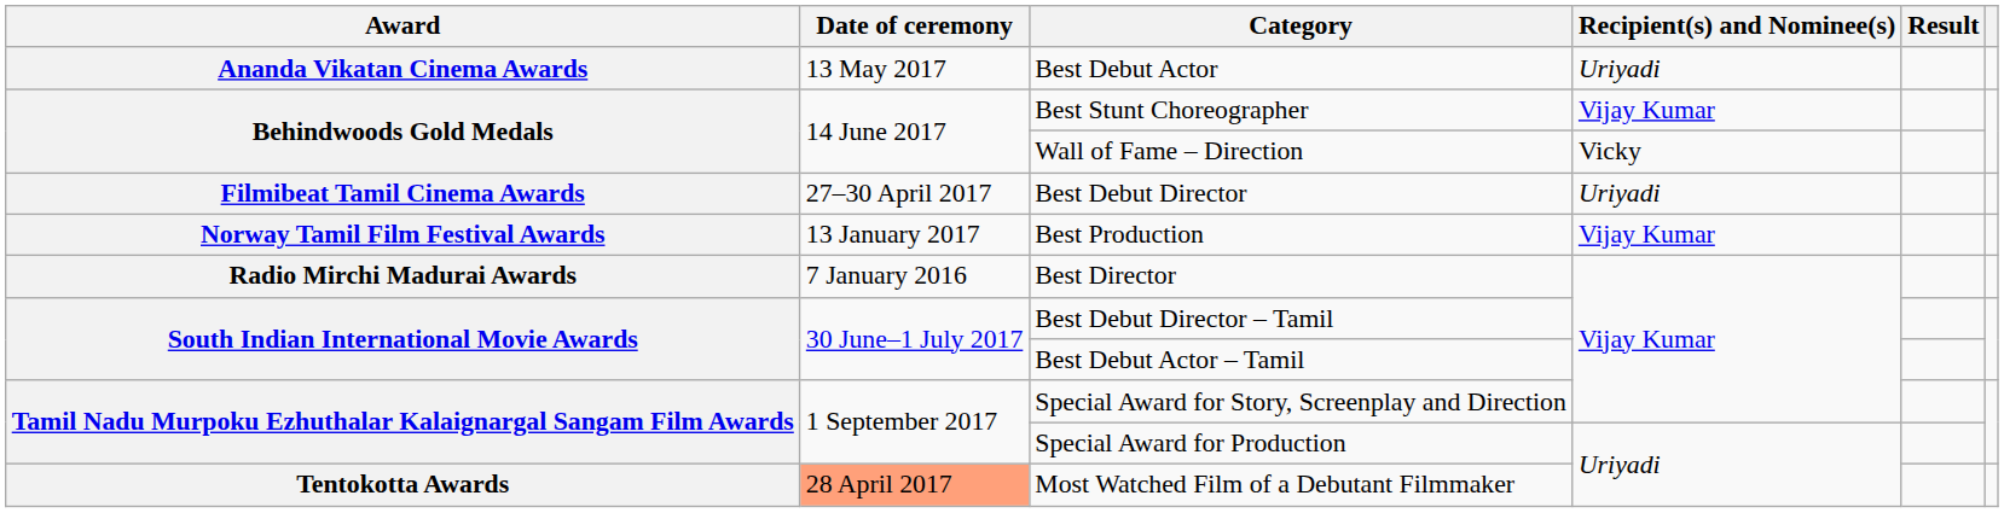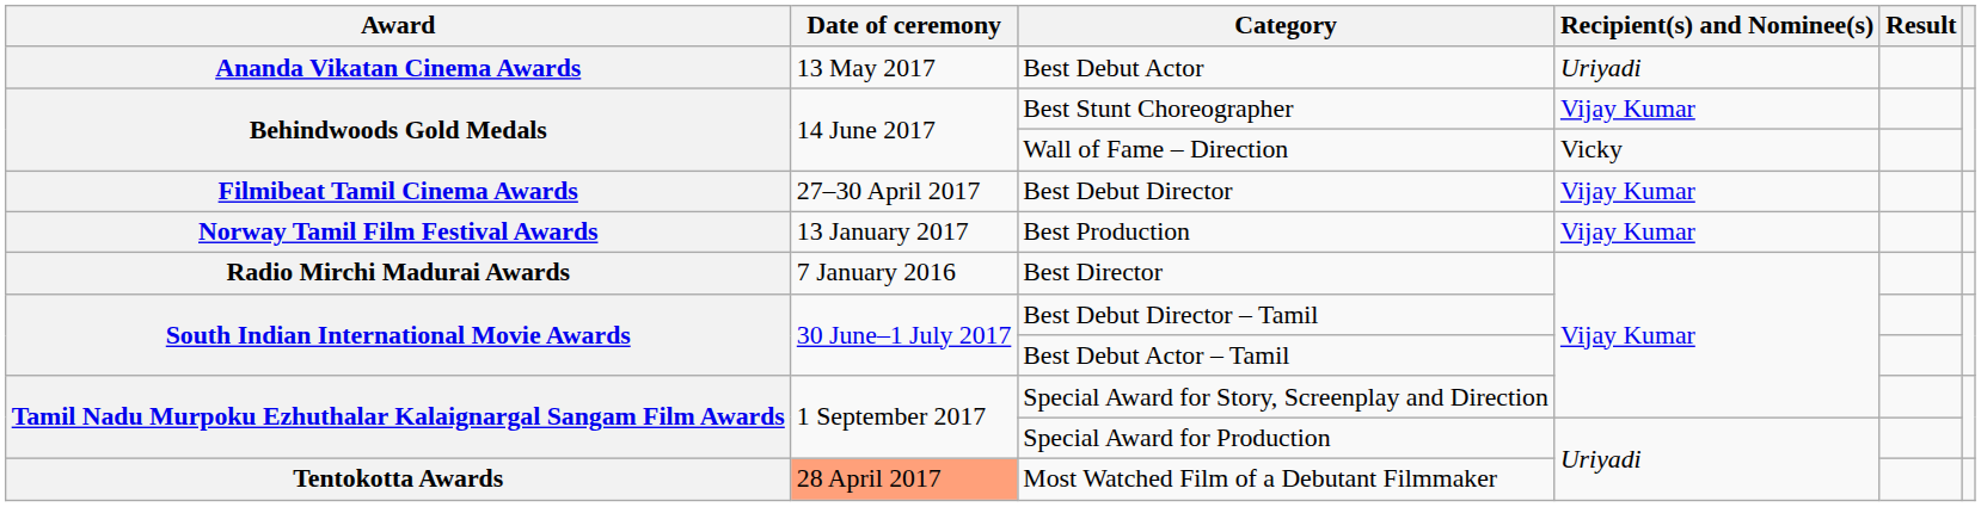 <table class="wikitable plainrowheaders sortable">
 <tr>
 <th scope="col">Award</th>
 <th scope="col">Date of ceremony</th>
 <th scope="col">Category</th>
 <th scope="col">Recipient(s) and Nominee(s)</th>
 <th scope="col">Result</th>
 <th scope="col" class="unsortable"></th>
 </tr>
 <tr>
 <th scope="row"><a href='#'>Ananda Vikatan Cinema Awards</a></th>
 <td>13 May 2017</td>
 <td>Best Debut Actor</td>
 <td><em>Uriyadi</em></td>
 <td></td>
 <td style="text-align:center;"></td>
 </tr>
 <tr>
 <th rowspan="2" scope="row">Behindwoods Gold Medals</th>
 <td rowspan="2">14 June 2017</td>
 <td>Best Stunt Choreographer</td>
 <td><a href='#'>Vijay Kumar</a></td>
 <td></td>
 <td rowspan="2" style="text-align:center;"></td>
 </tr>
 <tr>
 <td>Wall of Fame – Direction</td>
 <td>Vicky</td>
 <td></td>
 </tr>
 <tr>
 <th scope="row"><a href='#'>Filmibeat Tamil Cinema Awards</a></th>
 <td>27–30 April 2017</td>
 <td>Best Debut Director</td>
-<td><em>Uriyadi</em></td>
+<td><a href='#'>Vijay Kumar</a></td>
 <td></td>
 <td style="text-align:center;"></td>
 </tr>
 <tr>
 <th scope="row"><a href='#'>Norway Tamil Film Festival Awards</a></th>
 <td>13 January 2017</td>
 <td>Best Production</td>
 <td><a href='#'>Vijay Kumar</a></td>
 <td></td>
 <td style="text-align:center;"></td>
 </tr>
 <tr>
 <th scope="row">Radio Mirchi Madurai Awards</th>
 <td>7 January 2016</td>
 <td>Best Director</td>
 <td rowspan="4"><a href='#'>Vijay Kumar</a></td>
 <td></td>
 <td style="text-align:center;"></td>
 </tr>
 <tr>
 <th rowspan="2" scope="row"><a href='#'>South Indian International Movie Awards</a></th>
 <td rowspan="2"><a href='#'>30 June–1 July 2017</a></td>
 <td>Best Debut Director – Tamil</td>
 <td></td>
 <td rowspan="2"  style="text-align:center;"></td>
 </tr>
 <tr>
 <td>Best Debut Actor – Tamil</td>
 <td></td>
 </tr>
 <tr>
 <th rowspan="2" scope="row"><a href='#'>Tamil Nadu Murpoku Ezhuthalar Kalaignargal Sangam Film Awards</a></th>
 <td rowspan="2">1 September 2017</td>
 <td>Special Award for Story, Screenplay and Direction</td>
 <td></td>
 <td rowspan="2"  style="text-align:center;"></td>
 </tr>
 <tr>
 <td>Special Award for Production</td>
 <td rowspan="2"><em>Uriyadi</em></td>
 <td></td>
 </tr>
 <tr>
 <th scope="row">Tentokotta Awards</th>
 <td style="background: lightsalmon;">28 April 2017</td>
 <td>Most Watched Film of a Debutant Filmmaker</td>
 <td></td>
 <td style="text-align:center;"></td>
 </tr>
 </table>
